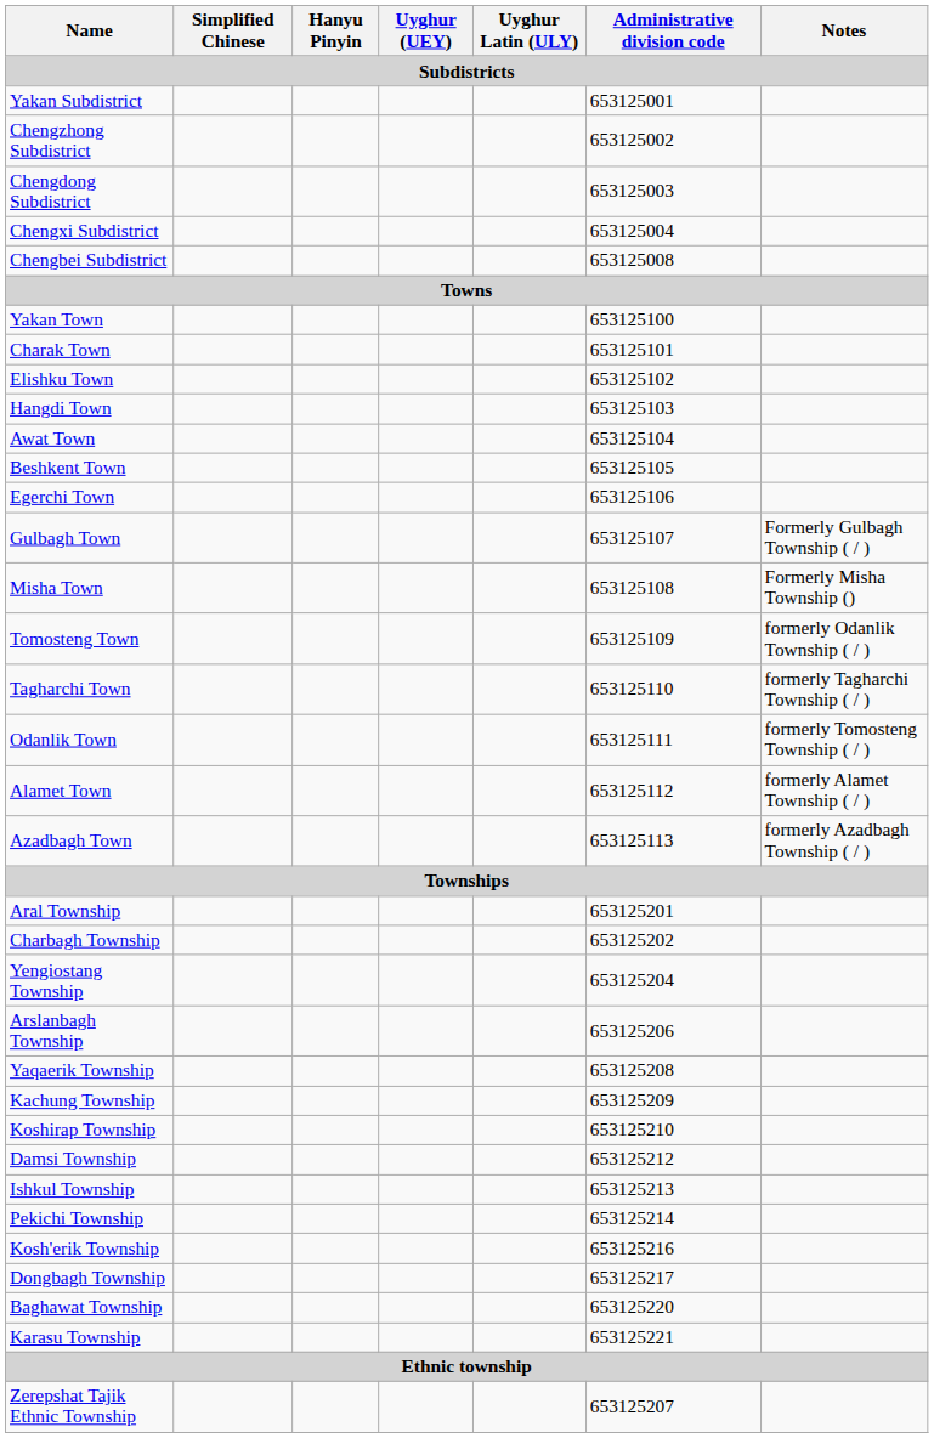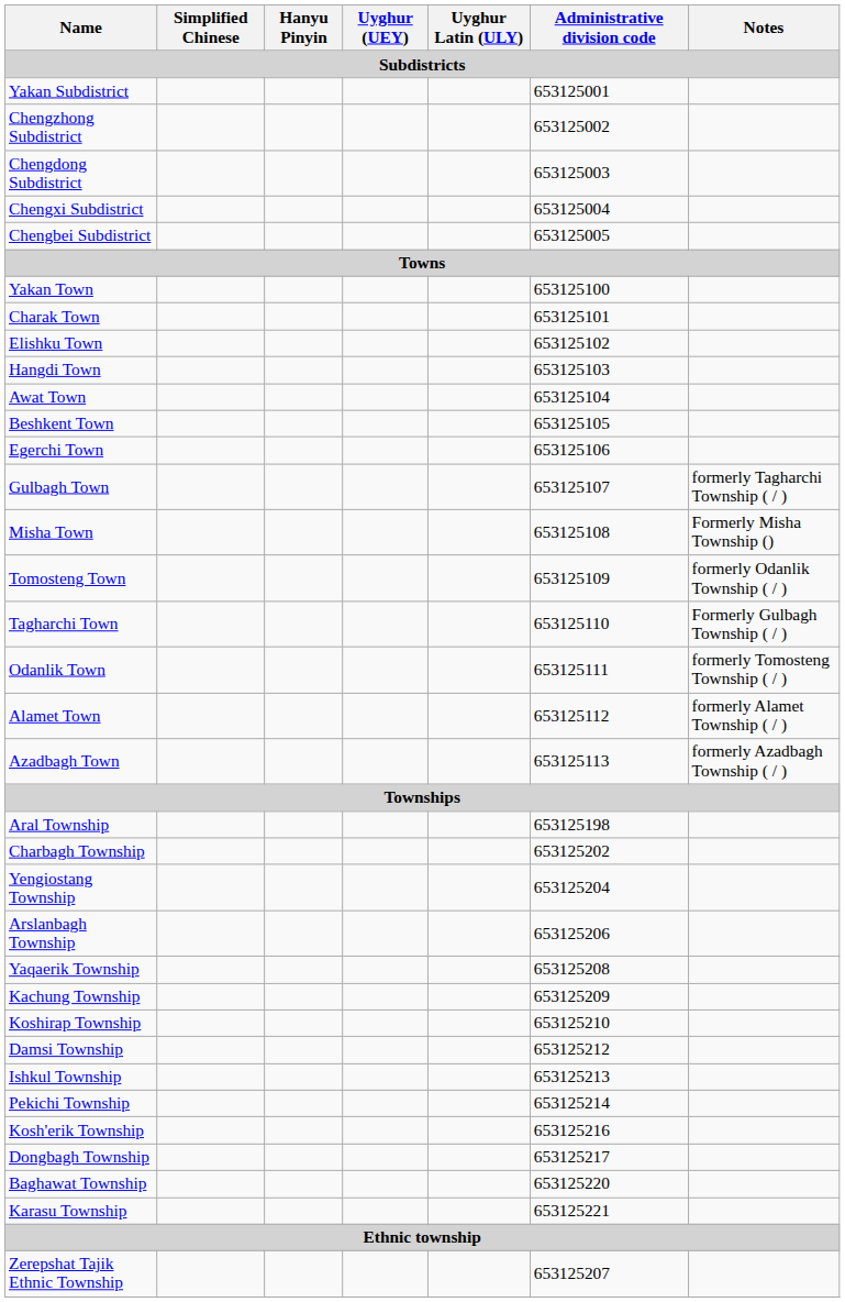 <table class="wikitable" align="center" style="width:50%; border="1">
 <tr>
 <th>Name</th>
 <th>Simplified Chinese</th>
 <th>Hanyu Pinyin</th>
 <th><a href='#'>Uyghur</a> (<a href='#'>UEY</a>)</th>
 <th>Uyghur Latin (<a href='#'>ULY</a>)</th>
 <th><a href='#'>Administrative division code</a></th>
 <th>Notes</th>
 </tr>
 <tr>
 <td colspan="8"  style="text-align:center; background:#d3d3d3;"><strong>Subdistricts</strong></td>
 </tr>
 <tr --------->
 <td><a href='#'>Yakan Subdistrict</a></td>
 <td></td>
 <td></td>
 <td></td>
 <td></td>
 <td>653125001</td>
 <td></td>
 </tr>
 <tr>
 <td><a href='#'>Chengzhong Subdistrict</a></td>
 <td></td>
 <td></td>
 <td></td>
 <td></td>
 <td>653125002</td>
 <td></td>
 </tr>
 <tr>
 <td><a href='#'>Chengdong Subdistrict</a></td>
 <td></td>
 <td></td>
 <td></td>
 <td></td>
 <td>653125003</td>
 <td></td>
 </tr>
 <tr>
 <td><a href='#'>Chengxi Subdistrict</a></td>
 <td></td>
 <td></td>
 <td></td>
 <td></td>
 <td>653125004</td>
 <td></td>
 </tr>
 <tr>
 <td><a href='#'>Chengbei Subdistrict</a></td>
 <td></td>
 <td></td>
 <td></td>
 <td></td>
-<td>653125008</td>
+<td>653125005</td>
 <td></td>
 </tr>
 <tr --------->
 <td colspan="8"  style="text-align:center; background:#d3d3d3;"><strong>Towns</strong></td>
 </tr>
 <tr --------->
 <td><a href='#'>Yakan Town</a></td>
 <td></td>
 <td></td>
 <td></td>
 <td></td>
 <td>653125100</td>
 <td></td>
 </tr>
 <tr>
 <td><a href='#'>Charak Town</a></td>
 <td></td>
 <td></td>
 <td></td>
 <td></td>
 <td>653125101</td>
 <td></td>
 </tr>
 <tr>
 <td><a href='#'>Elishku Town</a></td>
 <td></td>
 <td></td>
 <td></td>
 <td></td>
 <td>653125102</td>
 <td></td>
 </tr>
 <tr>
 <td><a href='#'>Hangdi Town</a></td>
 <td></td>
 <td></td>
 <td></td>
 <td></td>
 <td>653125103</td>
 <td></td>
 </tr>
 <tr>
 <td><a href='#'>Awat Town</a></td>
 <td></td>
 <td></td>
 <td></td>
 <td></td>
 <td>653125104</td>
 <td></td>
 </tr>
 <tr>
 <td><a href='#'>Beshkent Town</a></td>
 <td></td>
 <td></td>
 <td></td>
 <td></td>
 <td>653125105</td>
 <td></td>
 </tr>
 <tr>
 <td><a href='#'>Egerchi Town</a></td>
 <td></td>
 <td></td>
 <td></td>
 <td></td>
 <td>653125106</td>
 <td></td>
 </tr>
 <tr>
 <td><a href='#'>Gulbagh Town</a></td>
 <td></td>
 <td></td>
 <td></td>
 <td></td>
 <td>653125107</td>
-<td>Formerly Gulbagh Township ( / )</td>
+<td>formerly Tagharchi Township ( / )</td>
 </tr>
 <tr>
 <td><a href='#'>Misha Town</a></td>
 <td></td>
 <td></td>
 <td></td>
 <td></td>
 <td>653125108</td>
 <td>Formerly Misha Township ()</td>
 </tr>
 <tr>
 <td><a href='#'>Tomosteng Town</a></td>
 <td></td>
 <td></td>
 <td></td>
 <td></td>
 <td>653125109</td>
 <td>formerly Odanlik Township ( / )</td>
 </tr>
 <tr>
 <td><a href='#'>Tagharchi Town</a></td>
 <td></td>
 <td></td>
 <td></td>
 <td></td>
 <td>653125110</td>
-<td>formerly Tagharchi Township ( / )</td>
+<td>Formerly Gulbagh Township ( / )</td>
 </tr>
 <tr>
 <td><a href='#'>Odanlik Town</a></td>
 <td></td>
 <td></td>
 <td></td>
 <td></td>
 <td>653125111</td>
 <td>formerly Tomosteng Township ( / )</td>
 </tr>
 <tr>
 <td><a href='#'>Alamet Town</a></td>
 <td></td>
 <td></td>
 <td></td>
 <td></td>
 <td>653125112</td>
 <td>formerly Alamet Township ( / )</td>
 </tr>
 <tr>
 <td><a href='#'>Azadbagh Town</a></td>
 <td></td>
 <td></td>
 <td></td>
 <td></td>
 <td>653125113</td>
 <td>formerly Azadbagh Township ( / )</td>
 </tr>
 <tr --------->
 <td colspan="8"  style="text-align:center; background:#d3d3d3;"><strong>Townships</strong></td>
 </tr>
 <tr --------->
 <td><a href='#'>Aral Township</a></td>
 <td></td>
 <td></td>
 <td></td>
 <td></td>
-<td>653125201</td>
+<td>653125198</td>
 <td></td>
 </tr>
 <tr>
 <td><a href='#'>Charbagh Township</a></td>
 <td></td>
 <td></td>
 <td></td>
 <td></td>
 <td>653125202</td>
 <td></td>
 </tr>
 <tr>
 <td><a href='#'>Yengiostang Township</a></td>
 <td></td>
 <td></td>
 <td></td>
 <td></td>
 <td>653125204</td>
 <td></td>
 </tr>
 <tr>
 <td><a href='#'>Arslanbagh Township</a></td>
 <td></td>
 <td></td>
 <td></td>
 <td></td>
 <td>653125206</td>
 <td></td>
 </tr>
 <tr>
 <td><a href='#'>Yaqaerik Township</a></td>
 <td></td>
 <td></td>
 <td></td>
 <td></td>
 <td>653125208</td>
 <td></td>
 </tr>
 <tr>
 <td><a href='#'>Kachung Township</a></td>
 <td></td>
 <td></td>
 <td></td>
 <td></td>
 <td>653125209</td>
 <td></td>
 </tr>
 <tr>
 <td><a href='#'>Koshirap Township</a></td>
 <td></td>
 <td></td>
 <td></td>
 <td></td>
 <td>653125210</td>
 <td></td>
 </tr>
 <tr>
 <td><a href='#'>Damsi Township</a></td>
 <td></td>
 <td></td>
 <td></td>
 <td></td>
 <td>653125212</td>
 <td></td>
 </tr>
 <tr>
 <td><a href='#'>Ishkul Township</a></td>
 <td></td>
 <td></td>
 <td></td>
 <td></td>
 <td>653125213</td>
 <td></td>
 </tr>
 <tr>
 <td><a href='#'>Pekichi Township</a></td>
 <td></td>
 <td></td>
 <td></td>
 <td></td>
 <td>653125214</td>
 <td></td>
 </tr>
 <tr>
 <td><a href='#'>Kosh'erik Township</a></td>
 <td></td>
 <td></td>
 <td></td>
 <td></td>
 <td>653125216</td>
 <td></td>
 </tr>
 <tr>
 <td><a href='#'>Dongbagh Township</a></td>
 <td></td>
 <td></td>
 <td></td>
 <td></td>
 <td>653125217</td>
 <td></td>
 </tr>
 <tr>
 <td><a href='#'>Baghawat Township</a></td>
 <td></td>
 <td></td>
 <td></td>
 <td></td>
 <td>653125220</td>
 <td></td>
 </tr>
 <tr>
 <td><a href='#'>Karasu Township</a></td>
 <td></td>
 <td></td>
 <td></td>
 <td></td>
 <td>653125221</td>
 <td></td>
 </tr>
 <tr --------->
 <td colspan="8"  style="text-align:center; background:#d3d3d3;"><strong>Ethnic township</strong></td>
 </tr>
 <tr --------->
 <td><a href='#'>Zerepshat Tajik Ethnic Township</a></td>
 <td></td>
 <td></td>
 <td></td>
 <td></td>
 <td>653125207</td>
 <td></td>
 </tr>
 <tr>
 </tr>
 </table>
